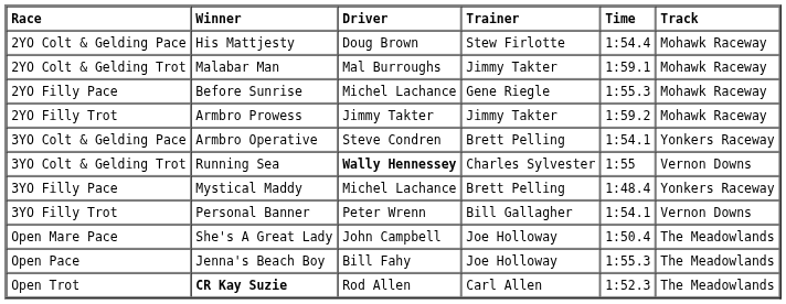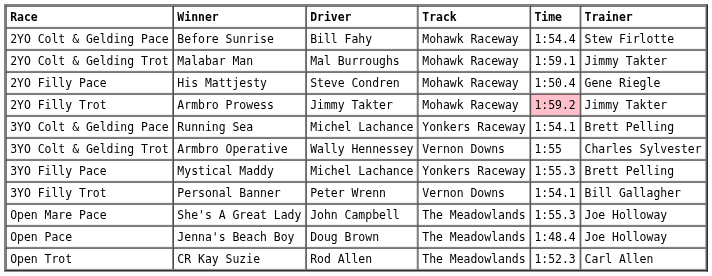 <table cellspacing="0" cellpadding="4" border="2">
 <tr>
 <td><strong>Race</strong></td>
 <td><strong>Winner</strong></td>
 <td><strong>Driver</strong></td>
+<td><strong>Track</strong></td>
+<td><strong>Time</strong></td>
 <td><strong>Trainer</strong></td>
-<td><strong>Time</strong></td>
-<td><strong>Track</strong></td>
 </tr>
 <tr>
 <td>2YO Colt & Gelding Pace</td>
-<td>His Mattjesty</td>
-<td>Doug Brown</td>
+<td>Before Sunrise</td>
+<td>Bill Fahy</td>
+<td>Mohawk Raceway</td>
+<td>1:54.4</td>
 <td>Stew Firlotte</td>
-<td>1:54.4</td>
-<td>Mohawk Raceway</td>
 </tr>
 <tr>
 <td>2YO Colt & Gelding Trot</td>
 <td>Malabar Man</td>
 <td>Mal Burroughs</td>
+<td>Mohawk Raceway</td>
+<td>1:59.1</td>
 <td>Jimmy Takter</td>
-<td>1:59.1</td>
-<td>Mohawk Raceway</td>
 </tr>
 <tr>
 <td>2YO Filly Pace</td>
-<td>Before Sunrise</td>
-<td>Michel Lachance</td>
+<td>His Mattjesty</td>
+<td>Steve Condren</td>
+<td>Mohawk Raceway</td>
+<td>1:50.4</td>
 <td>Gene Riegle</td>
-<td>1:55.3</td>
-<td>Mohawk Raceway</td>
 </tr>
 <tr>
 <td>2YO Filly Trot</td>
 <td>Armbro Prowess</td>
 <td>Jimmy Takter</td>
+<td>Mohawk Raceway</td>
+<td style="background: pink;">1:59.2</td>
 <td>Jimmy Takter</td>
-<td>1:59.2</td>
-<td>Mohawk Raceway</td>
 </tr>
 <tr>
 <td>3YO Colt & Gelding Pace</td>
-<td>Armbro Operative</td>
-<td>Steve Condren</td>
+<td>Running Sea</td>
+<td>Michel Lachance</td>
+<td>Yonkers Raceway</td>
+<td>1:54.1</td>
 <td>Brett Pelling</td>
-<td>1:54.1</td>
-<td>Yonkers Raceway</td>
 </tr>
 <tr>
 <td>3YO Colt & Gelding Trot</td>
-<td>Running Sea</td>
-<td><strong>Wally Hennessey</strong></td>
+<td>Armbro Operative</td>
+<td>Wally Hennessey</td>
+<td>Vernon Downs</td>
+<td>1:55</td>
 <td>Charles Sylvester</td>
-<td>1:55</td>
-<td>Vernon Downs</td>
 </tr>
 <tr>
 <td>3YO Filly Pace</td>
 <td>Mystical Maddy</td>
 <td>Michel Lachance</td>
+<td>Yonkers Raceway</td>
+<td>1:55.3</td>
 <td>Brett Pelling</td>
-<td>1:48.4</td>
-<td>Yonkers Raceway</td>
 </tr>
 <tr>
 <td>3YO Filly Trot</td>
 <td>Personal Banner</td>
 <td>Peter Wrenn</td>
+<td>Vernon Downs</td>
+<td>1:54.1</td>
 <td>Bill Gallagher</td>
-<td>1:54.1</td>
-<td>Vernon Downs</td>
 </tr>
 <tr>
 <td>Open Mare Pace</td>
 <td>She's A Great Lady</td>
 <td>John Campbell</td>
+<td>The Meadowlands</td>
+<td>1:55.3</td>
 <td>Joe Holloway</td>
-<td>1:50.4</td>
-<td>The Meadowlands</td>
 </tr>
 <tr>
 <td>Open Pace</td>
 <td>Jenna's Beach Boy</td>
-<td>Bill Fahy</td>
+<td>Doug Brown</td>
+<td>The Meadowlands</td>
+<td>1:48.4</td>
 <td>Joe Holloway</td>
-<td>1:55.3</td>
-<td>The Meadowlands</td>
 </tr>
 <tr>
 <td>Open Trot</td>
-<td><strong>CR Kay Suzie</strong></td>
+<td>CR Kay Suzie</td>
 <td>Rod Allen</td>
+<td>The Meadowlands</td>
+<td>1:52.3</td>
 <td>Carl Allen</td>
-<td>1:52.3</td>
-<td>The Meadowlands</td>
 </tr>
 </table>
